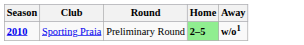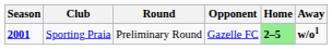 <table class="wikitable" style="text-align: left; font-size:95%">
 <tr bgcolor="#ccccff">
 <th>Season</th>
 <th>Club</th>
 <th>Round</th>
+<th>Opponent</th>
 <th>Home</th>
 <th>Away</th>
 </tr>
 <tr>
-<td><strong><a href='#'>2010</a></strong></td>
+<td><strong><a href='#'>2001</a></strong></td>
 <td><a href='#'>Sporting Praia</a></td>
 <td>Preliminary Round</td>
+<td> <a href='#'>Gazelle FC</a></td>
 <td style="background: lightgreen;"><strong>2–5</strong></td>
 <td><strong>w/o<sup>1</sup></strong></td>
 </tr>
 </table>
